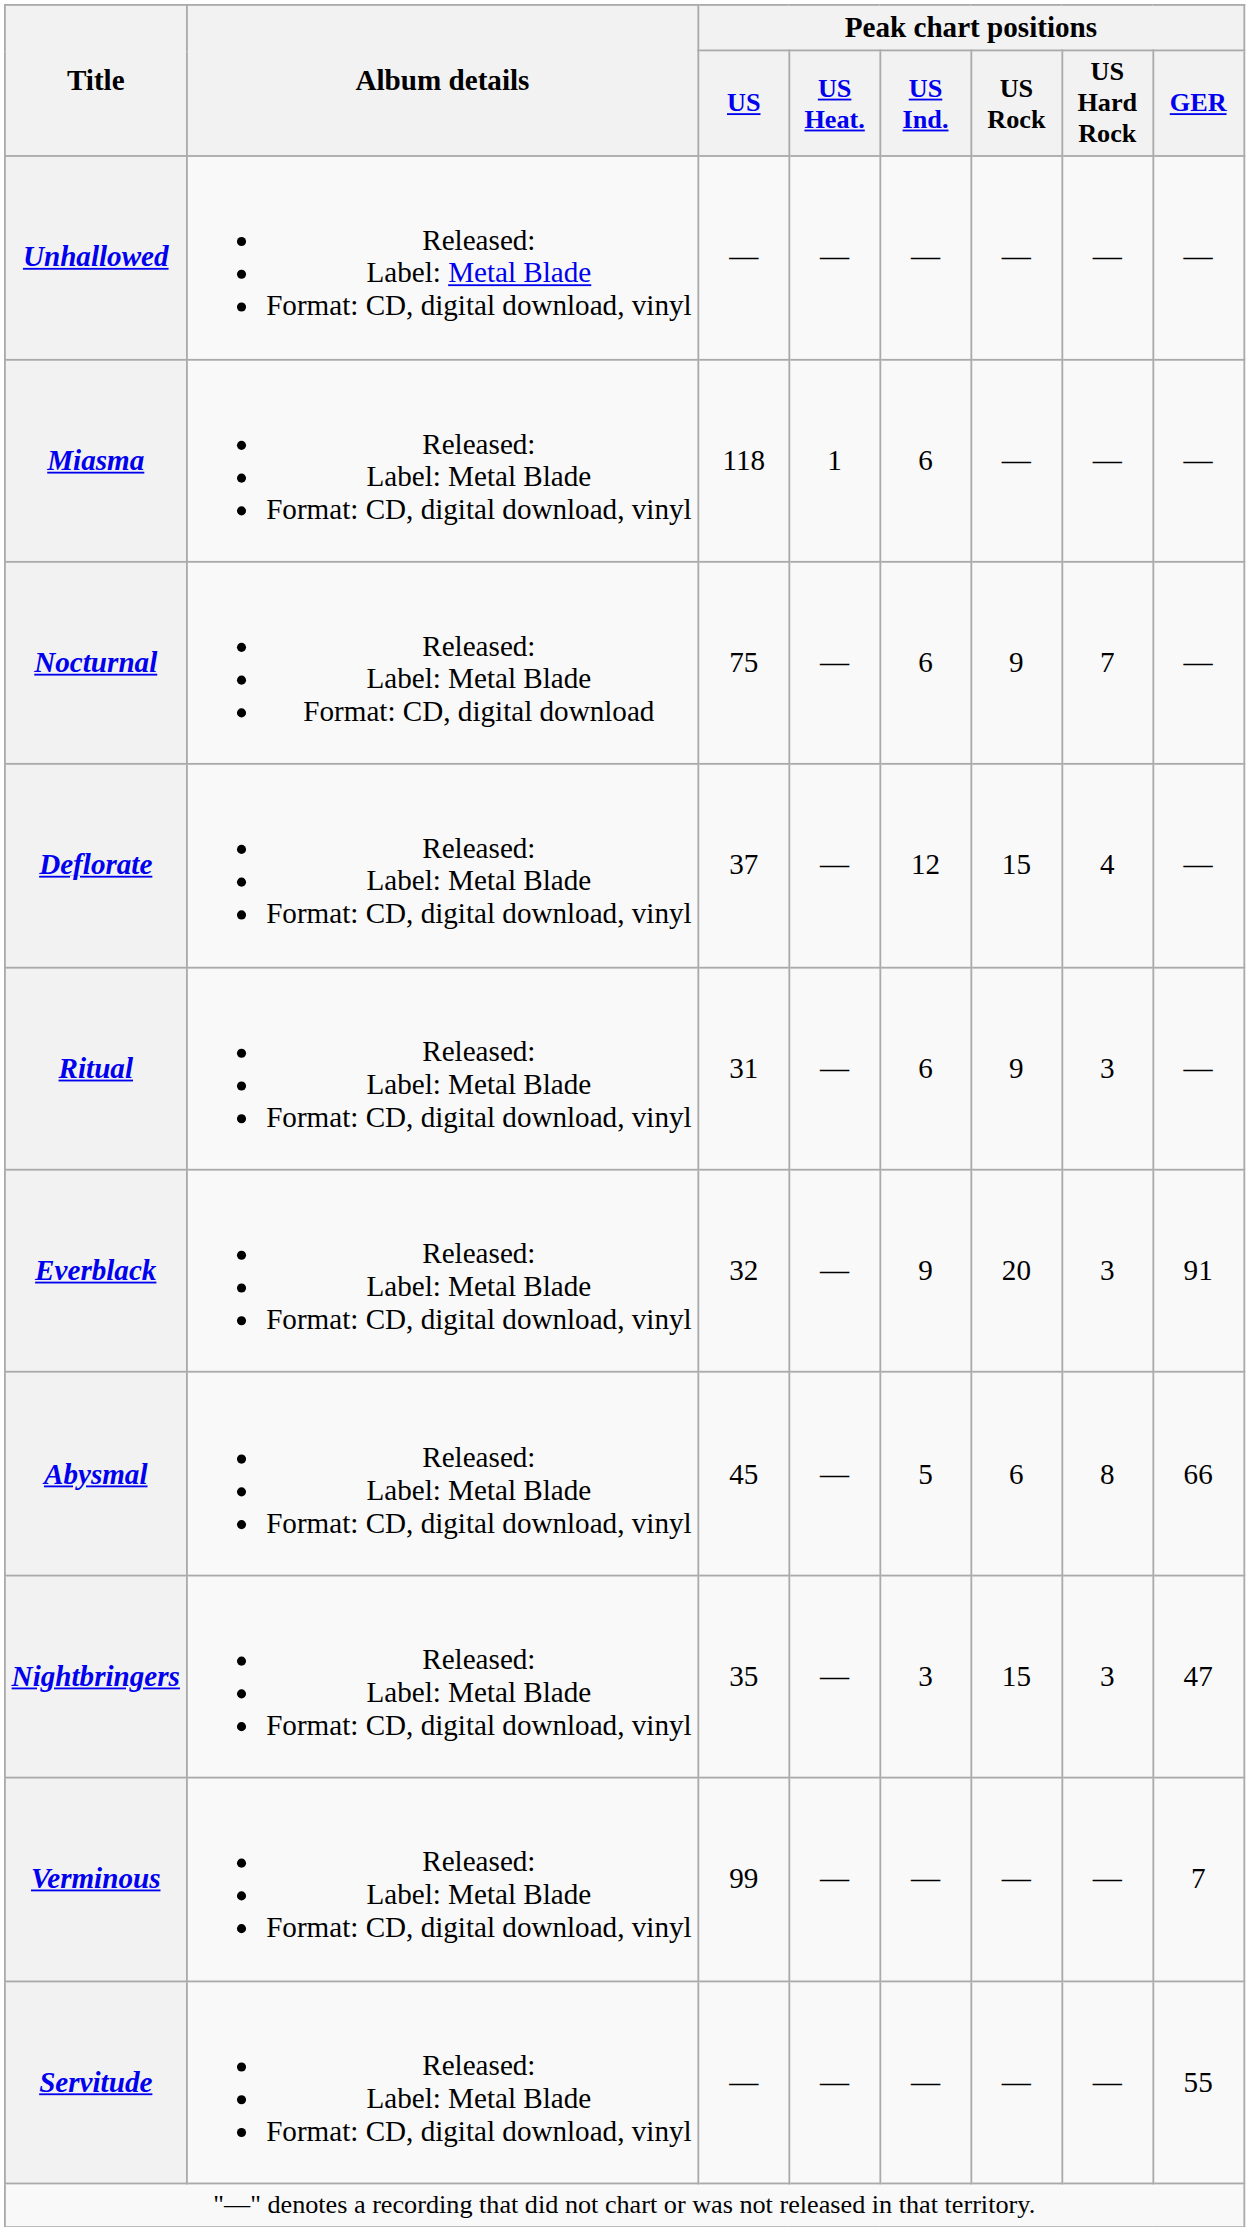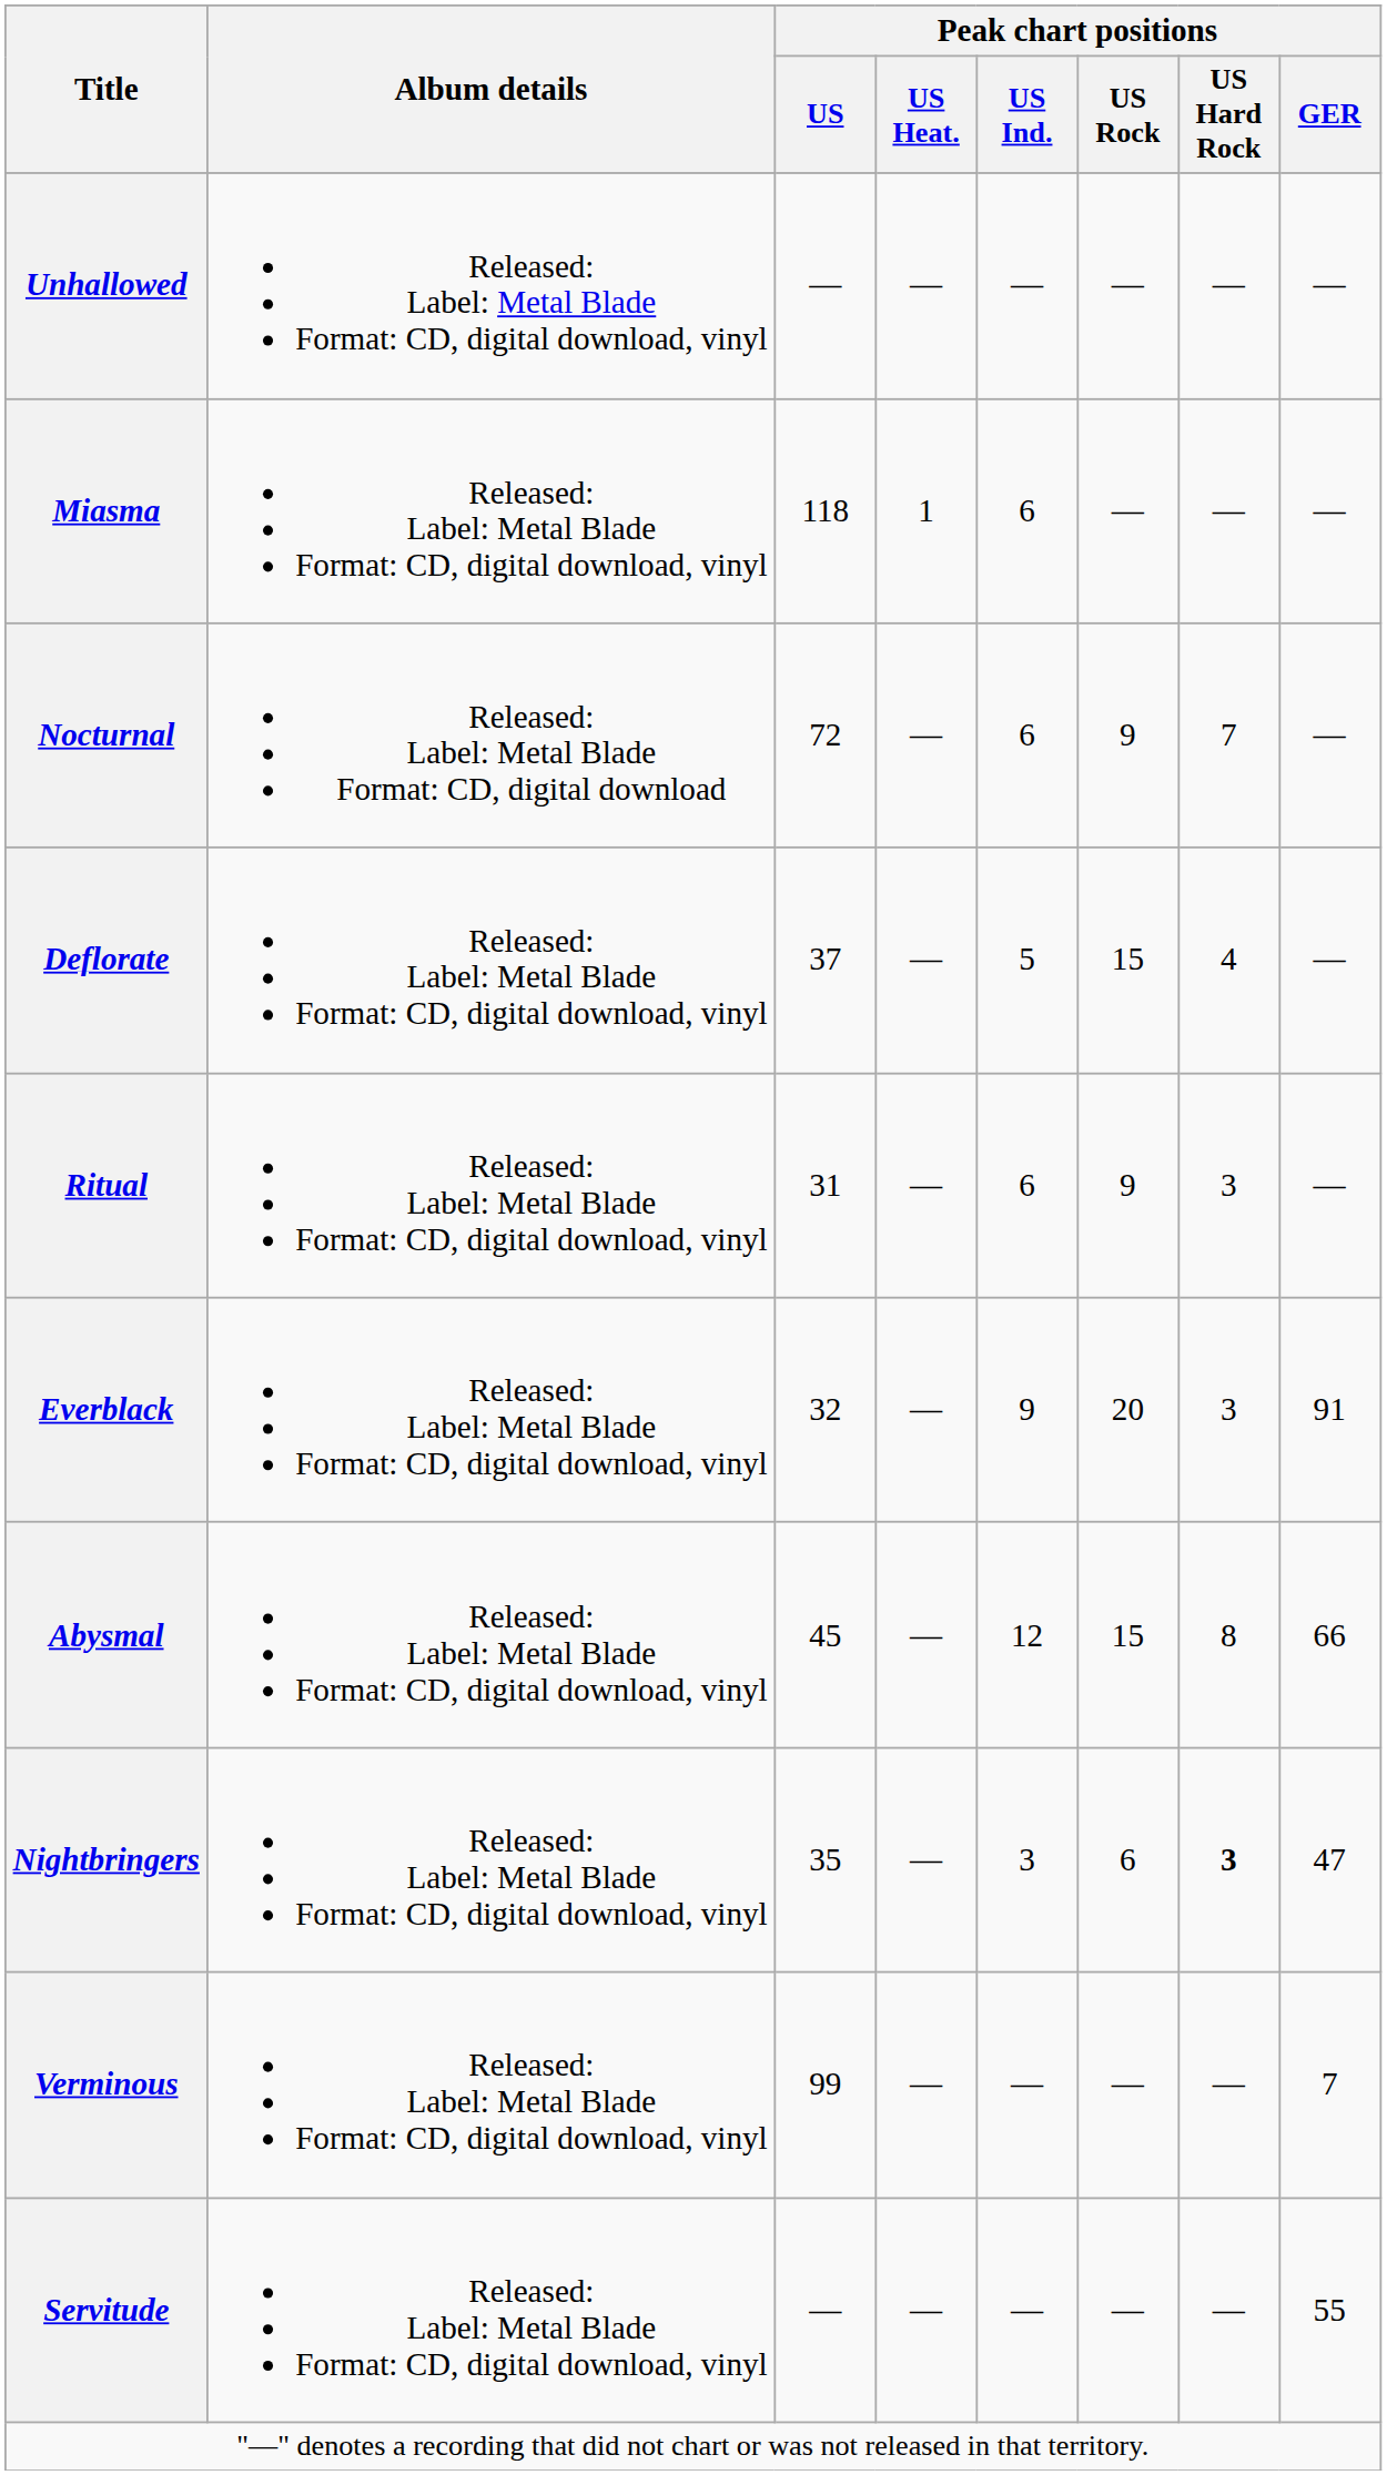 <table class="wikitable plainrowheaders" style="text-align:center;">
 <tr>
 <th rowspan="2">Title</th>
 <th rowspan="2">Album details</th>
 <th colspan="10">Peak chart positions</th>
 </tr>
 <tr>
 <th scope="col" style="width:3em;font-size:90%;"><a href='#'>US</a><br></th>
 <th scope="col" style="width:3em;font-size:90%;"><a href='#'>US<br>Heat.</a><br></th>
 <th scope="col" style="width:3em;font-size:90%;"><a href='#'>US<br>Ind.</a><br></th>
 <th scope="col" style="width:3em;font-size:90%;">US<br>Rock<br></th>
 <th scope="col" style="width:3em;font-size:90%;">US<br>Hard Rock<br></th>
 <th scope="col" style="width:3em;font-size:90%;"><a href='#'>GER</a><br></th>
 </tr>
 <tr>
 <th scope="row"><em><a href='#'>Unhallowed</a></em></th>
 <td><br><ul><li>Released: </li><li>Label: <a href='#'>Metal Blade</a></li><li>Format: CD, digital download, vinyl</li></ul></td>
 <td>—</td>
 <td>—</td>
 <td>—</td>
 <td>—</td>
 <td>—</td>
 <td>—</td>
 </tr>
 <tr>
 <th scope="row"><em><a href='#'>Miasma</a></em></th>
 <td><br><ul><li>Released: </li><li>Label: Metal Blade</li><li>Format: CD, digital download, vinyl</li></ul></td>
 <td>118</td>
 <td>1</td>
 <td>6</td>
 <td>—</td>
 <td>—</td>
 <td>—</td>
 </tr>
 <tr>
 <th scope="row"><em><a href='#'>Nocturnal</a></em></th>
 <td><br><ul><li>Released: </li><li>Label: Metal Blade</li><li>Format: CD, digital download</li></ul></td>
-<td>75</td>
+<td>72</td>
 <td>—</td>
 <td>6</td>
 <td>9</td>
 <td>7</td>
 <td>—</td>
 </tr>
 <tr>
 <th scope="row"><em><a href='#'>Deflorate</a></em></th>
 <td><br><ul><li>Released: </li><li>Label: Metal Blade</li><li>Format: CD, digital download, vinyl</li></ul></td>
 <td>37</td>
 <td>—</td>
-<td>12</td>
+<td>5</td>
 <td>15</td>
 <td>4</td>
 <td>—</td>
 </tr>
 <tr>
 <th scope="row"><em><a href='#'>Ritual</a></em></th>
 <td><br><ul><li>Released: </li><li>Label: Metal Blade</li><li>Format: CD, digital download, vinyl</li></ul></td>
 <td>31</td>
 <td>—</td>
 <td>6</td>
 <td>9</td>
 <td>3</td>
 <td>—</td>
 </tr>
 <tr>
 <th scope="row"><em><a href='#'>Everblack</a></em></th>
 <td><br><ul><li>Released: </li><li>Label: Metal Blade</li><li>Format: CD, digital download, vinyl</li></ul></td>
 <td>32</td>
 <td>—</td>
 <td>9</td>
 <td>20</td>
 <td>3</td>
 <td>91</td>
 </tr>
 <tr>
 <th scope="row"><em><a href='#'>Abysmal</a></em></th>
 <td><br><ul><li>Released: </li><li>Label: Metal Blade</li><li>Format: CD, digital download, vinyl</li></ul></td>
 <td>45</td>
 <td>—</td>
-<td>5</td>
-<td>6</td>
+<td>12</td>
+<td>15</td>
 <td>8</td>
 <td>66</td>
 </tr>
 <tr>
 <th scope="row"><em><a href='#'>Nightbringers</a></em></th>
 <td><br><ul><li>Released: </li><li>Label: Metal Blade</li><li>Format: CD, digital download, vinyl</li></ul></td>
 <td>35</td>
 <td>—</td>
 <td>3</td>
-<td>15</td>
-<td>3</td>
+<td>6</td>
+<td><strong>3</strong></td>
 <td>47</td>
 </tr>
 <tr>
 <th scope="row"><em><a href='#'>Verminous</a></em></th>
 <td><br><ul><li>Released: </li><li>Label: Metal Blade</li><li>Format: CD, digital download, vinyl</li></ul></td>
 <td>99</td>
 <td>—</td>
 <td>—</td>
 <td>—</td>
 <td>—</td>
 <td>7</td>
 </tr>
 <tr>
 <th scope="row"><em><a href='#'>Servitude</a></em></th>
 <td><br><ul><li>Released: </li><li>Label: Metal Blade</li><li>Format: CD, digital download, vinyl</li></ul></td>
 <td>—</td>
 <td>—</td>
 <td>—</td>
 <td>—</td>
 <td>—</td>
 <td>55</td>
 </tr>
 <tr>
 <td colspan="15" style="font-size:90%">"—" denotes a recording that did not chart or was not released in that territory.</td>
 </tr>
 </table>
